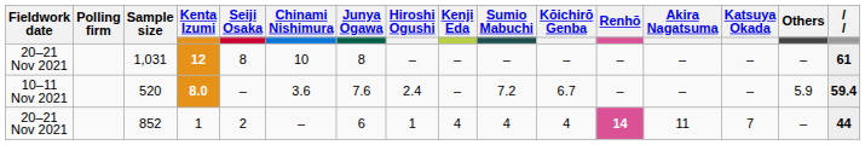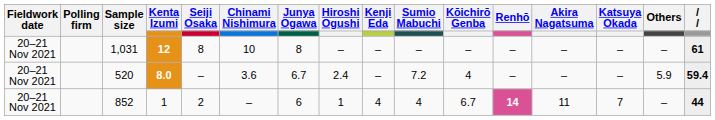 <table class="wikitable mw-datatable sortable mw-collapsible" style="text-align:center;font-size:90%;line-height:14px;">
 <tr>
 <th rowspan="2" class="unsortable" width="100px">Fieldwork date</th>
 <th rowspan="2" class="unsortable" width="100px">Polling firm</th>
 <th rowspan="2" class="unsortable" width="100px">Sample size</th>
 <th class="unsortable"><a href='#'>Kenta Izumi</a></th>
 <th class="unsortable"><a href='#'>Seiji Osaka</a></th>
 <th class="unsortable"><a href='#'>Chinami Nishimura</a></th>
 <th class="unsortable"><a href='#'>Junya Ogawa</a></th>
 <th class="unsortable"><a href='#'>Hiroshi Ogushi</a></th>
 <th class="unsortable"><a href='#'>Kenji Eda</a></th>
 <th class="unsortable"><a href='#'>Sumio Mabuchi</a></th>
 <th class="unsortable"><a href='#'>Kōichirō Genba</a></th>
 <th class="unsortable"><a href='#'>Renhō</a></th>
 <th class="unsortable"><a href='#'>Akira Nagatsuma</a></th>
 <th class="unsortable"><a href='#'>Katsuya Okada</a></th>
 <th width="40px" class="unsortable">Others</th>
 <th width="40px" class="unsortable">/<br>/</th>
 </tr>
 <tr>
 <th style="background:#E69117"></th>
 <th style="background:#CC0033"></th>
 <th style="background:#0B75D9"></th>
 <th style="background:#005F47"></th>
 <th style="background:"></th>
 <th style="background:#B8CE43"></th>
 <th style="background:#1E5051"></th>
 <th style="background:"></th>
 <th style="background:#DA5196"></th>
 <th style="background:"></th>
 <th style="background:"></th>
 <th style="background:#444444"></th>
 <th style="background:#999999"></th>
 </tr>
 <tr>
 <td>20–21 Nov 2021</td>
 <td></td>
 <td>1,031</td>
 <td style="background:#E69117; color:white"><strong>12</strong></td>
 <td>8</td>
 <td>10</td>
 <td>8</td>
 <td>–</td>
 <td>–</td>
 <td>–</td>
 <td>–</td>
 <td>–</td>
 <td>–</td>
 <td>–</td>
 <td>–</td>
 <td style="background:#EEEEEE;"><strong>61</strong></td>
 </tr>
 <tr>
-<td>10–11 Nov 2021</td>
+<td>20–21 Nov 2021</td>
 <td></td>
 <td>520</td>
 <td style="background:#E69117; color:white"><strong>8.0</strong></td>
 <td>–</td>
 <td>3.6</td>
-<td>7.6</td>
+<td>6.7</td>
 <td>2.4</td>
 <td>–</td>
 <td>7.2</td>
-<td>6.7</td>
+<td>4</td>
 <td>–</td>
 <td>–</td>
 <td>–</td>
 <td>5.9</td>
 <td style="background:#EEEEEE;"><strong>59.4</strong></td>
 </tr>
 <tr>
 <td>20–21 Nov 2021</td>
 <td></td>
 <td>852</td>
 <td>1</td>
 <td>2</td>
 <td>–</td>
 <td>6</td>
 <td>1</td>
 <td>4</td>
 <td>4</td>
-<td>4</td>
+<td>6.7</td>
 <td style="background:#DA5196; color:white"><strong>14</strong></td>
 <td>11</td>
 <td>7</td>
 <td>–</td>
 <td style="background:#EEEEEE;"><strong>44</strong></td>
 </tr>
 </table>
